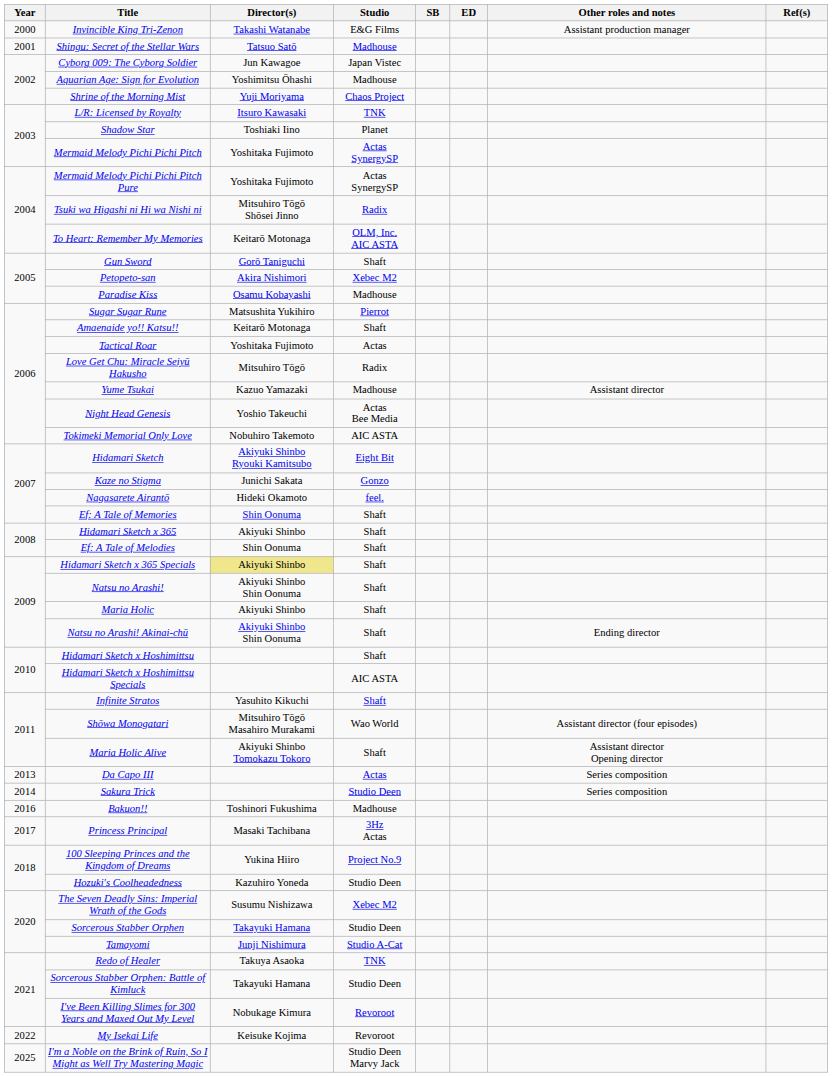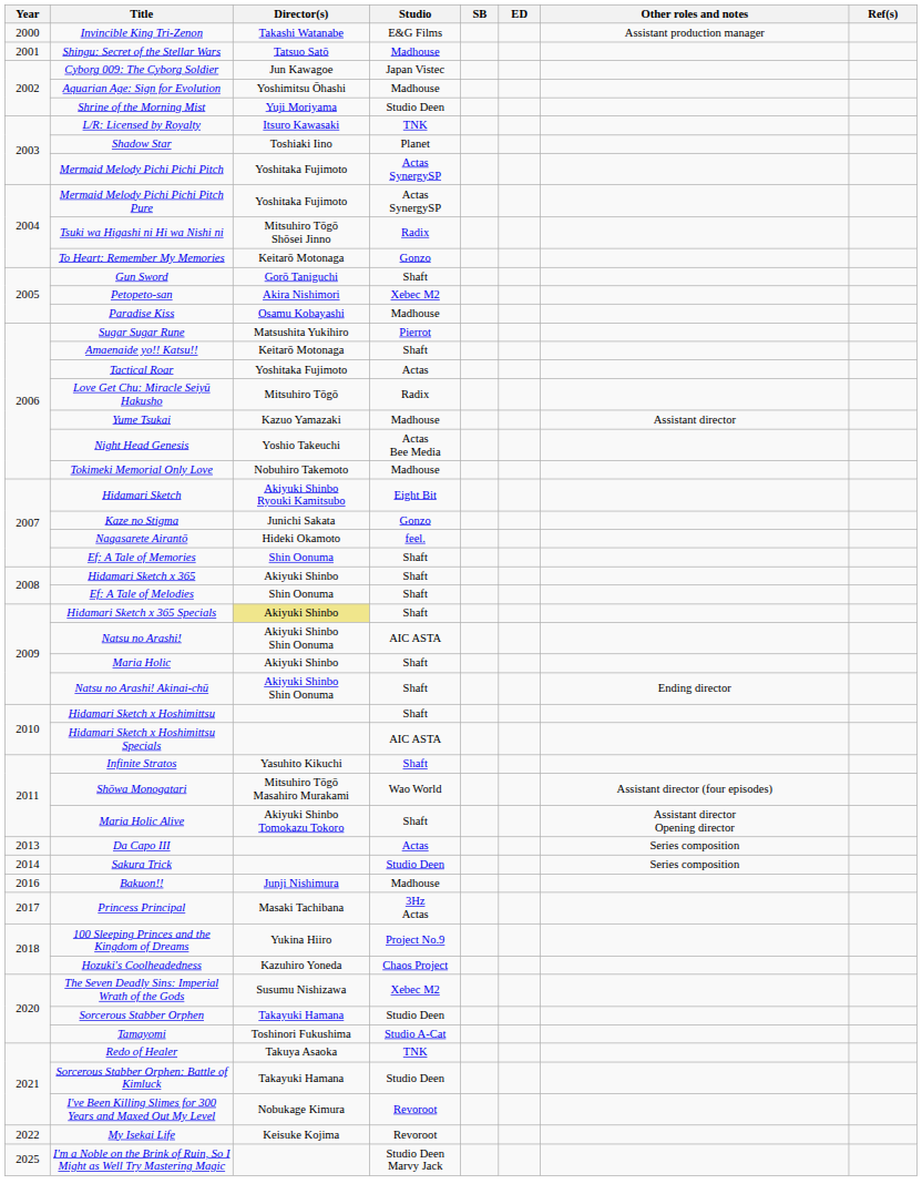 <table class="wikitable sortable" style="text-align:center; margin=auto; ">
 <tr>
 <th scope="col" width=5%>Year</th>
 <th scope="col" width=20%>Title</th>
 <th scope="col" width=15%>Director(s)</th>
 <th scope="col" width=10%>Studio</th>
 <th scope="col" class="unsortable">SB</th>
 <th scope="col" class="unsortable">ED</th>
 <th scope="col" class="unsortable">Other roles and notes</th>
 <th scope="col" class="unsortable">Ref(s)</th>
 </tr>
 <tr>
 <td>2000</td>
 <td><em><a href='#'>Invincible King Tri-Zenon</a></em></td>
 <td><a href='#'>Takashi Watanabe</a></td>
 <td>E&G Films</td>
 <td></td>
 <td></td>
 <td>Assistant production manager</td>
 <td></td>
 </tr>
 <tr>
 <td>2001</td>
 <td><em><a href='#'>Shingu: Secret of the Stellar Wars</a></em></td>
 <td><a href='#'>Tatsuo Satō</a></td>
 <td><a href='#'>Madhouse</a></td>
 <td></td>
 <td></td>
 <td></td>
 <td></td>
 </tr>
 <tr>
 <td rowspan="3">2002</td>
 <td><em><a href='#'>Cyborg 009: The Cyborg Soldier</a></em></td>
 <td>Jun Kawagoe</td>
 <td>Japan Vistec</td>
 <td></td>
 <td></td>
 <td></td>
 <td></td>
 </tr>
 <tr>
 <td><em><a href='#'>Aquarian Age: Sign for Evolution</a></em></td>
 <td>Yoshimitsu Ōhashi</td>
 <td>Madhouse</td>
 <td></td>
 <td></td>
 <td></td>
 <td></td>
 </tr>
 <tr>
 <td><em><a href='#'>Shrine of the Morning Mist</a></em></td>
 <td><a href='#'>Yuji Moriyama</a></td>
-<td><a href='#'>Chaos Project</a></td>
+<td>Studio Deen</td>
 <td></td>
 <td></td>
 <td></td>
 <td></td>
 </tr>
 <tr>
 <td rowspan="3">2003</td>
 <td><em><a href='#'>L/R: Licensed by Royalty</a></em></td>
 <td><a href='#'>Itsuro Kawasaki</a></td>
 <td><a href='#'>TNK</a></td>
 <td></td>
 <td></td>
 <td></td>
 <td></td>
 </tr>
 <tr>
 <td><em><a href='#'>Shadow Star</a></em></td>
 <td>Toshiaki Iino</td>
 <td>Planet</td>
 <td></td>
 <td></td>
 <td></td>
 <td></td>
 </tr>
 <tr>
 <td><em><a href='#'>Mermaid Melody Pichi Pichi Pitch</a></em></td>
 <td>Yoshitaka Fujimoto</td>
 <td><a href='#'>Actas</a><br><a href='#'>SynergySP</a></td>
 <td></td>
 <td></td>
 <td></td>
 <td></td>
 </tr>
 <tr>
 <td rowspan="3">2004</td>
 <td><em><a href='#'>Mermaid Melody Pichi Pichi Pitch Pure</a></em></td>
 <td>Yoshitaka Fujimoto</td>
 <td>Actas<br>SynergySP</td>
 <td></td>
 <td></td>
 <td></td>
 <td></td>
 </tr>
 <tr>
 <td><em><a href='#'>Tsuki wa Higashi ni Hi wa Nishi ni</a></em></td>
 <td>Mitsuhiro Tōgō <br>Shōsei Jinno</td>
 <td><a href='#'>Radix</a></td>
 <td></td>
 <td></td>
 <td></td>
 <td></td>
 </tr>
 <tr>
 <td><em><a href='#'>To Heart: Remember My Memories</a></em></td>
 <td>Keitarō Motonaga</td>
-<td><a href='#'>OLM, Inc.</a><br><a href='#'>AIC ASTA</a></td>
+<td><a href='#'>Gonzo</a></td>
 <td></td>
 <td></td>
 <td></td>
 <td></td>
 </tr>
 <tr>
 <td rowspan="3">2005</td>
 <td><em><a href='#'>Gun Sword</a></em></td>
 <td><a href='#'>Gorō Taniguchi</a></td>
 <td>Shaft</td>
 <td></td>
 <td></td>
 <td></td>
 <td></td>
 </tr>
 <tr>
 <td><em><a href='#'>Petopeto-san</a></em></td>
 <td><a href='#'>Akira Nishimori</a></td>
 <td><a href='#'>Xebec M2</a></td>
 <td></td>
 <td></td>
 <td></td>
 <td></td>
 </tr>
 <tr>
 <td><em><a href='#'>Paradise Kiss</a></em></td>
 <td><a href='#'>Osamu Kobayashi</a></td>
 <td>Madhouse</td>
 <td></td>
 <td></td>
 <td></td>
 <td></td>
 </tr>
 <tr>
 <td rowspan="7">2006</td>
 <td><em><a href='#'>Sugar Sugar Rune</a></em></td>
 <td>Matsushita Yukihiro</td>
 <td><a href='#'>Pierrot</a></td>
 <td></td>
 <td></td>
 <td></td>
 <td></td>
 </tr>
 <tr>
 <td><em><a href='#'>Amaenaide yo!! Katsu!!</a></em></td>
 <td>Keitarō Motonaga</td>
 <td>Shaft</td>
 <td></td>
 <td></td>
 <td></td>
 <td></td>
 </tr>
 <tr>
 <td><em><a href='#'>Tactical Roar</a></em></td>
 <td>Yoshitaka Fujimoto</td>
 <td>Actas</td>
 <td></td>
 <td></td>
 <td></td>
 <td></td>
 </tr>
 <tr>
 <td><em><a href='#'>Love Get Chu: Miracle Seiyū Hakusho</a></em></td>
 <td>Mitsuhiro Tōgō</td>
 <td>Radix</td>
 <td></td>
 <td></td>
 <td></td>
 <td></td>
 </tr>
 <tr>
 <td><em><a href='#'>Yume Tsukai</a></em></td>
 <td>Kazuo Yamazaki</td>
 <td>Madhouse</td>
 <td></td>
 <td></td>
 <td>Assistant director</td>
 <td></td>
 </tr>
 <tr>
 <td><em><a href='#'>Night Head Genesis</a></em></td>
 <td>Yoshio Takeuchi</td>
 <td>Actas<br>Bee Media</td>
 <td></td>
 <td></td>
 <td></td>
 <td></td>
 </tr>
 <tr>
 <td><em><a href='#'>Tokimeki Memorial Only Love</a></em></td>
 <td>Nobuhiro Takemoto</td>
-<td>AIC ASTA</td>
+<td>Madhouse</td>
 <td></td>
 <td></td>
 <td></td>
 <td></td>
 </tr>
 <tr>
 <td rowspan="4">2007</td>
 <td><em><a href='#'>Hidamari Sketch</a></em></td>
 <td><a href='#'>Akiyuki Shinbo</a> <br><a href='#'>Ryouki Kamitsubo</a> </td>
 <td><a href='#'>Eight Bit</a></td>
 <td></td>
 <td></td>
 <td></td>
 <td></td>
 </tr>
 <tr>
 <td><em><a href='#'>Kaze no Stigma</a></em></td>
 <td>Junichi Sakata</td>
 <td><a href='#'>Gonzo</a></td>
 <td></td>
 <td></td>
 <td></td>
 <td></td>
 </tr>
 <tr>
 <td><em><a href='#'>Nagasarete Airantō</a></em></td>
 <td>Hideki Okamoto</td>
 <td><a href='#'>feel.</a></td>
 <td></td>
 <td></td>
 <td></td>
 <td></td>
 </tr>
 <tr>
 <td><em><a href='#'>Ef: A Tale of Memories</a></em></td>
 <td><a href='#'>Shin Oonuma</a></td>
 <td>Shaft</td>
 <td></td>
 <td></td>
 <td></td>
 <td></td>
 </tr>
 <tr>
 <td rowspan="2">2008</td>
 <td><em><a href='#'>Hidamari Sketch x 365</a></em></td>
 <td>Akiyuki Shinbo</td>
 <td>Shaft</td>
 <td></td>
 <td></td>
 <td></td>
 <td></td>
 </tr>
 <tr>
 <td><em><a href='#'>Ef: A Tale of Melodies</a></em></td>
 <td>Shin Oonuma</td>
 <td>Shaft</td>
 <td></td>
 <td></td>
 <td></td>
 <td></td>
 </tr>
 <tr>
 <td rowspan="4">2009</td>
 <td><em><a href='#'>Hidamari Sketch x 365 Specials</a></em></td>
 <td style="background: khaki;">Akiyuki Shinbo</td>
 <td>Shaft</td>
 <td></td>
 <td></td>
 <td></td>
 <td></td>
 </tr>
 <tr>
 <td><em><a href='#'>Natsu no Arashi!</a></em></td>
 <td>Akiyuki Shinbo<br>Shin Oonuma </td>
-<td>Shaft</td>
+<td>AIC ASTA</td>
 <td></td>
 <td></td>
 <td></td>
 <td></td>
 </tr>
 <tr>
 <td><em><a href='#'>Maria Holic</a></em></td>
 <td>Akiyuki Shinbo<br></td>
 <td>Shaft</td>
 <td></td>
 <td></td>
 <td></td>
 <td></td>
 </tr>
 <tr>
 <td><em><a href='#'>Natsu no Arashi! Akinai-chū</a></em></td>
 <td {{yes><a href='#'>Akiyuki Shinbo</a><br>Shin Oonuma <br></td>
 <td>Shaft</td>
 <td></td>
 <td></td>
 <td>Ending director</td>
 <td></td>
 </tr>
 <tr>
 <td rowspan="2">2010</td>
 <td><em><a href='#'>Hidamari Sketch x Hoshimittsu</a></em></td>
 <td></td>
 <td>Shaft</td>
 <td></td>
 <td></td>
 <td></td>
 <td></td>
 </tr>
 <tr>
 <td><em><a href='#'>Hidamari Sketch x Hoshimittsu Specials</a></em></td>
 <td></td>
 <td>AIC ASTA</td>
 <td></td>
 <td></td>
 <td></td>
 <td></td>
 </tr>
 <tr>
 <td rowspan="3">2011</td>
 <td><em><a href='#'>Infinite Stratos</a></em></td>
 <td>Yasuhito Kikuchi</td>
 <td><a href='#'>Shaft</a></td>
 <td></td>
 <td></td>
 <td></td>
 <td></td>
 </tr>
 <tr>
 <td><em><a href='#'>Shōwa Monogatari</a></em></td>
 <td>Mitsuhiro Tōgō<br>Masahiro Murakami </td>
 <td>Wao World</td>
 <td></td>
 <td></td>
 <td>Assistant director (four episodes)</td>
 <td></td>
 </tr>
 <tr>
 <td><em><a href='#'>Maria Holic Alive</a></em></td>
 <td>Akiyuki Shinbo <br><a href='#'>Tomokazu Tokoro</a> </td>
 <td>Shaft</td>
 <td></td>
 <td></td>
 <td>Assistant director<br>Opening director</td>
 <td><br></td>
 </tr>
 <tr>
 <td>2013</td>
 <td><em><a href='#'>Da Capo III</a></em></td>
 <td></td>
 <td><a href='#'>Actas</a></td>
 <td></td>
 <td></td>
 <td>Series composition</td>
 <td></td>
 </tr>
 <tr>
 <td>2014</td>
 <td><em><a href='#'>Sakura Trick</a></em></td>
 <td></td>
 <td><a href='#'>Studio Deen</a></td>
 <td></td>
 <td></td>
 <td>Series composition</td>
 <td></td>
 </tr>
 <tr>
 <td>2016</td>
 <td><em><a href='#'>Bakuon!!</a></em></td>
-<td>Toshinori Fukushima</td>
+<td><a href='#'>Junji Nishimura</a></td>
 <td>Madhouse</td>
 <td></td>
 <td></td>
 <td></td>
 <td></td>
 </tr>
 <tr>
 <td>2017</td>
 <td><em><a href='#'>Princess Principal</a></em></td>
 <td>Masaki Tachibana</td>
 <td><a href='#'>3Hz</a><br>Actas</td>
 <td></td>
 <td></td>
 <td></td>
 <td></td>
 </tr>
 <tr>
 <td rowspan="2">2018</td>
 <td><em><a href='#'>100 Sleeping Princes and the Kingdom of Dreams</a></em></td>
 <td>Yukina Hiiro</td>
 <td><a href='#'>Project No.9</a></td>
 <td></td>
 <td></td>
 <td></td>
 <td></td>
 </tr>
 <tr>
 <td><em><a href='#'>Hozuki's Coolheadedness</a></em></td>
 <td>Kazuhiro Yoneda</td>
-<td>Studio Deen</td>
+<td><a href='#'>Chaos Project</a></td>
 <td></td>
 <td></td>
 <td></td>
 <td></td>
 </tr>
 <tr>
 <td rowspan="3">2020</td>
 <td><em><a href='#'>The Seven Deadly Sins: Imperial Wrath of the Gods</a></em></td>
 <td>Susumu Nishizawa</td>
 <td><a href='#'>Xebec M2</a></td>
 <td></td>
 <td></td>
 <td></td>
 <td></td>
 </tr>
 <tr>
 <td><em><a href='#'>Sorcerous Stabber Orphen</a></em></td>
 <td><a href='#'>Takayuki Hamana</a></td>
 <td>Studio Deen</td>
 <td></td>
 <td></td>
 <td></td>
 <td></td>
 </tr>
 <tr>
 <td><em><a href='#'>Tamayomi</a></em></td>
-<td><a href='#'>Junji Nishimura</a></td>
+<td>Toshinori Fukushima</td>
 <td><a href='#'>Studio A-Cat</a></td>
 <td></td>
 <td></td>
 <td></td>
 <td></td>
 </tr>
 <tr>
 <td rowspan="3">2021</td>
 <td><em><a href='#'>Redo of Healer</a></em></td>
 <td>Takuya Asaoka</td>
 <td><a href='#'>TNK</a></td>
 <td></td>
 <td></td>
 <td></td>
 <td></td>
 </tr>
 <tr>
 <td><em><a href='#'>Sorcerous Stabber Orphen: Battle of Kimluck</a></em></td>
 <td>Takayuki Hamana</td>
 <td>Studio Deen</td>
 <td></td>
 <td></td>
 <td></td>
 <td></td>
 </tr>
 <tr>
 <td><em><a href='#'>I've Been Killing Slimes for 300 Years and Maxed Out My Level</a></em></td>
 <td>Nobukage Kimura</td>
 <td><a href='#'>Revoroot</a></td>
 <td></td>
 <td></td>
 <td></td>
 <td></td>
 </tr>
 <tr>
 <td>2022</td>
 <td><em><a href='#'>My Isekai Life</a></em></td>
 <td>Keisuke Kojima</td>
 <td>Revoroot</td>
 <td></td>
 <td></td>
 <td></td>
 <td></td>
 </tr>
 <tr>
 <td>2025</td>
 <td><em><a href='#'>I'm a Noble on the Brink of Ruin, So I Might as Well Try Mastering Magic</a></em></td>
 <td></td>
 <td>Studio Deen<br>Marvy Jack</td>
 <td></td>
 <td></td>
 <td></td>
 <td></td>
 </tr>
 </table>
